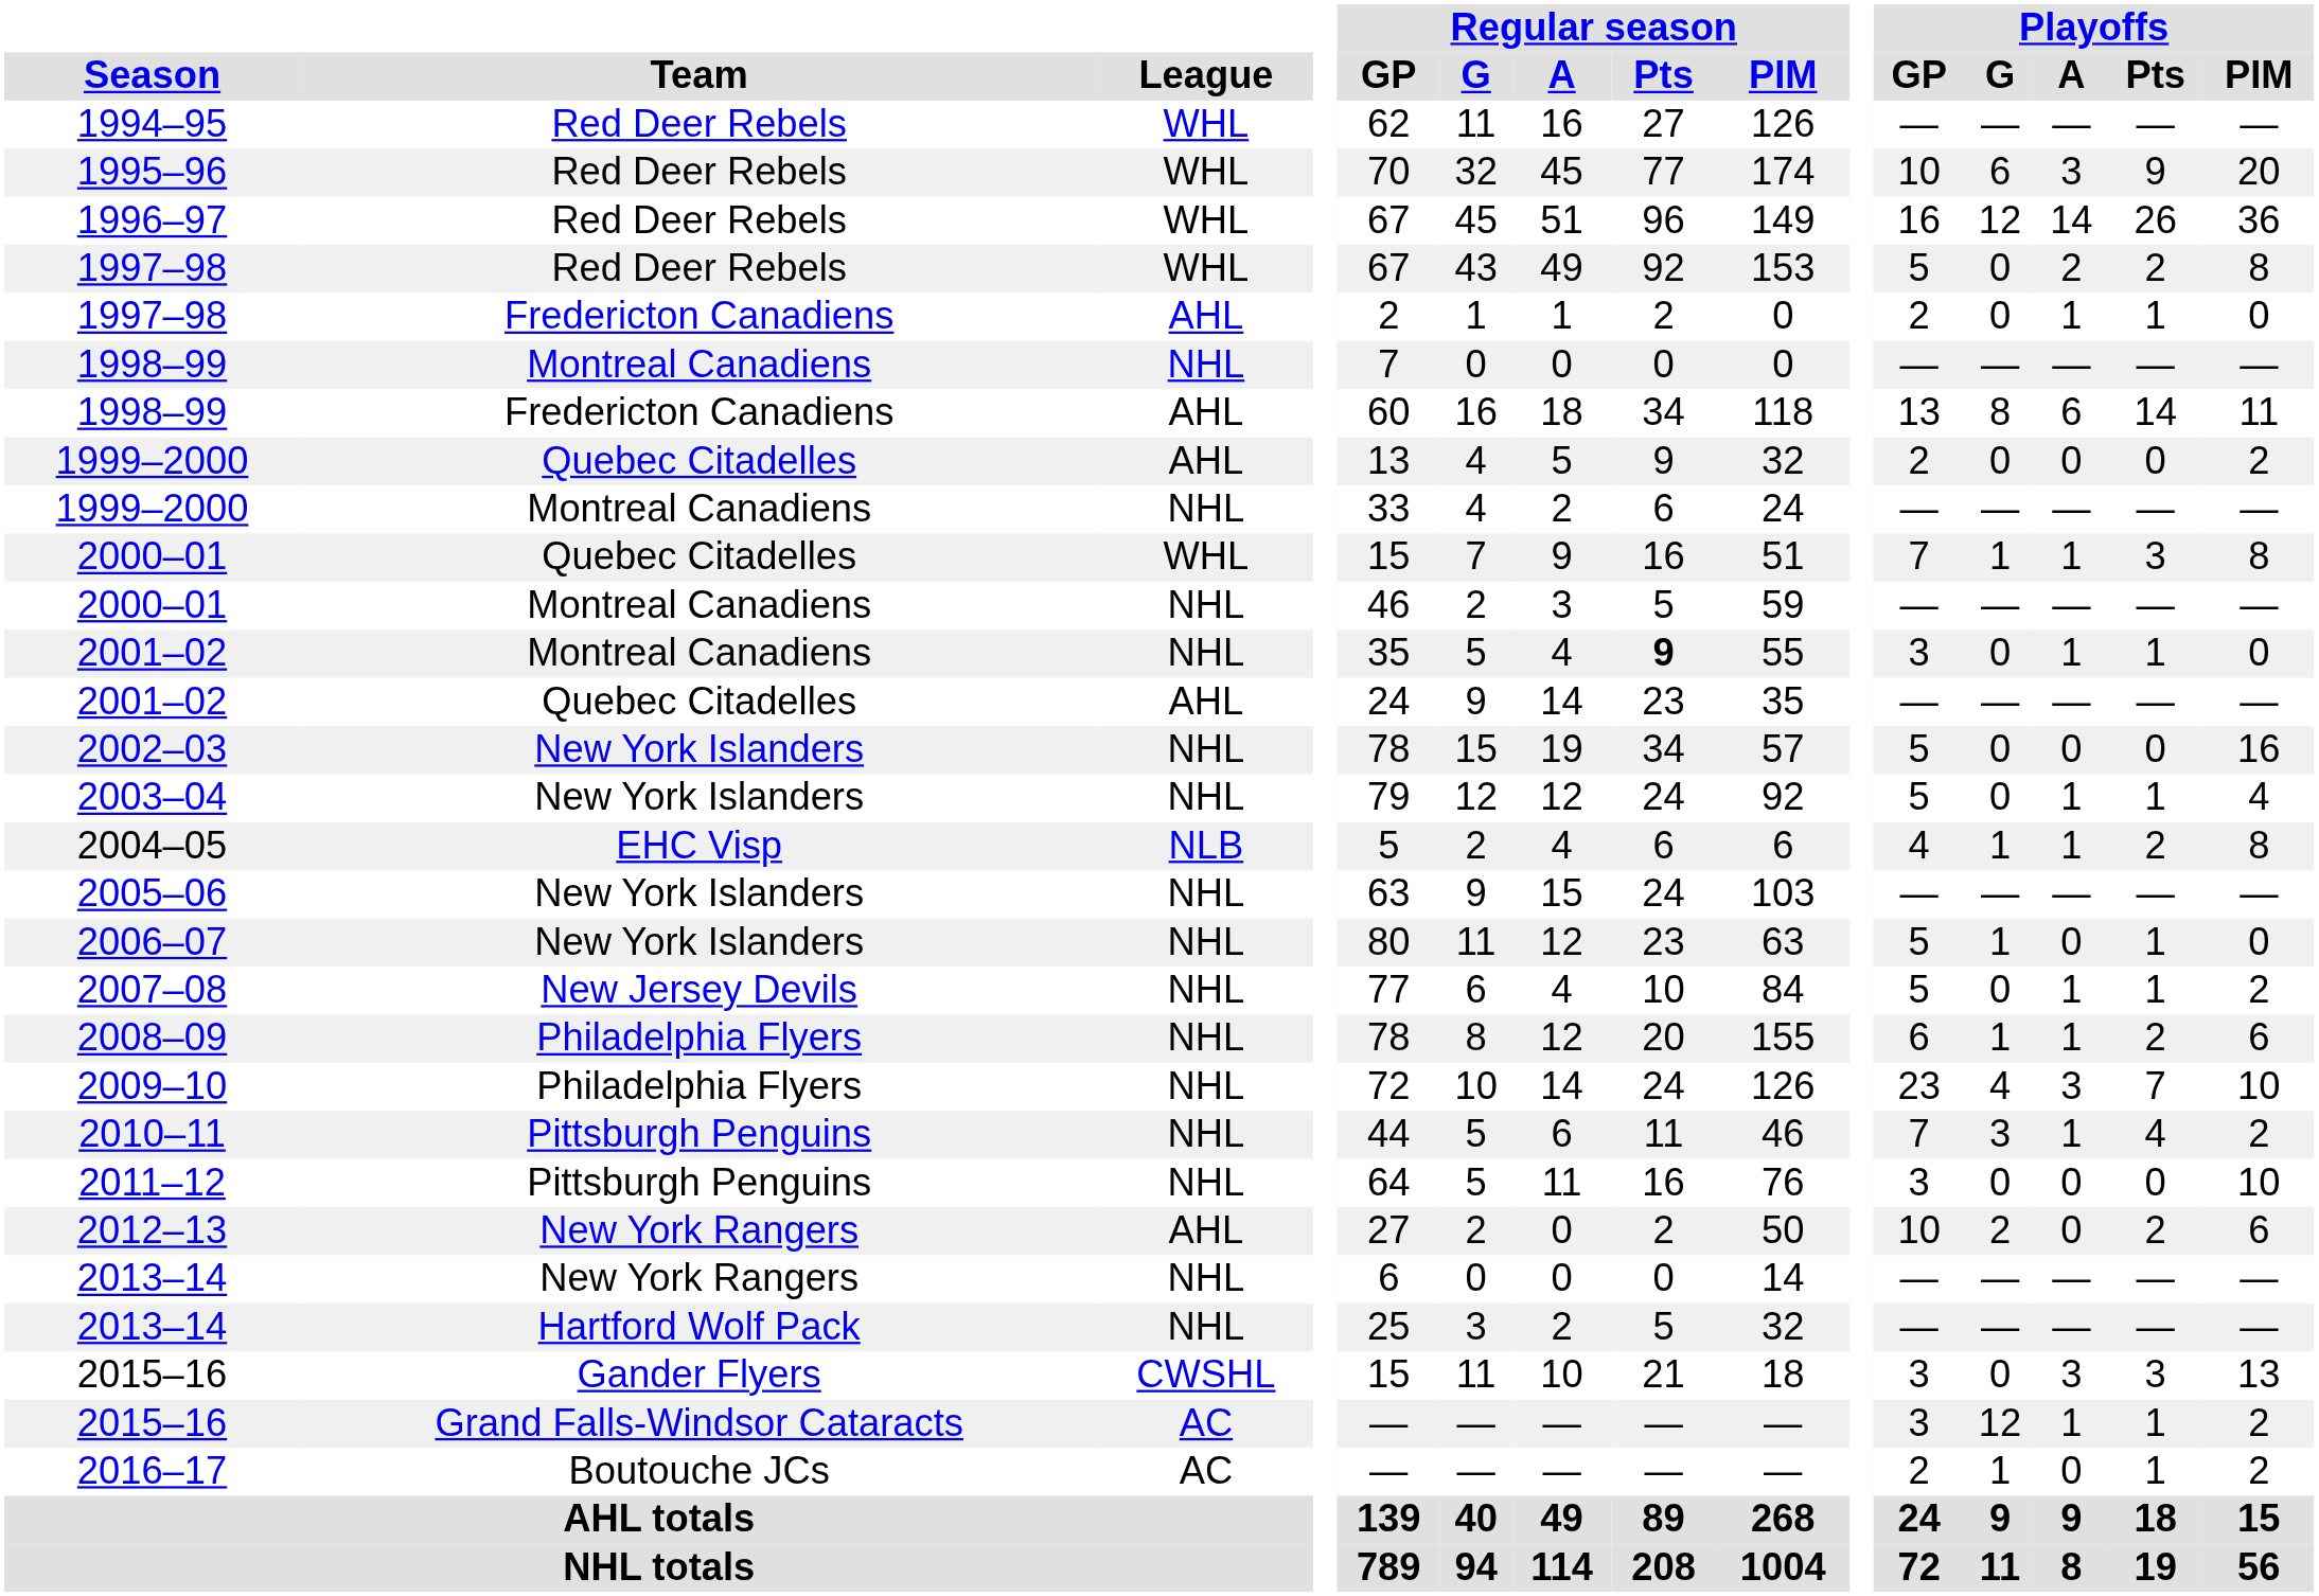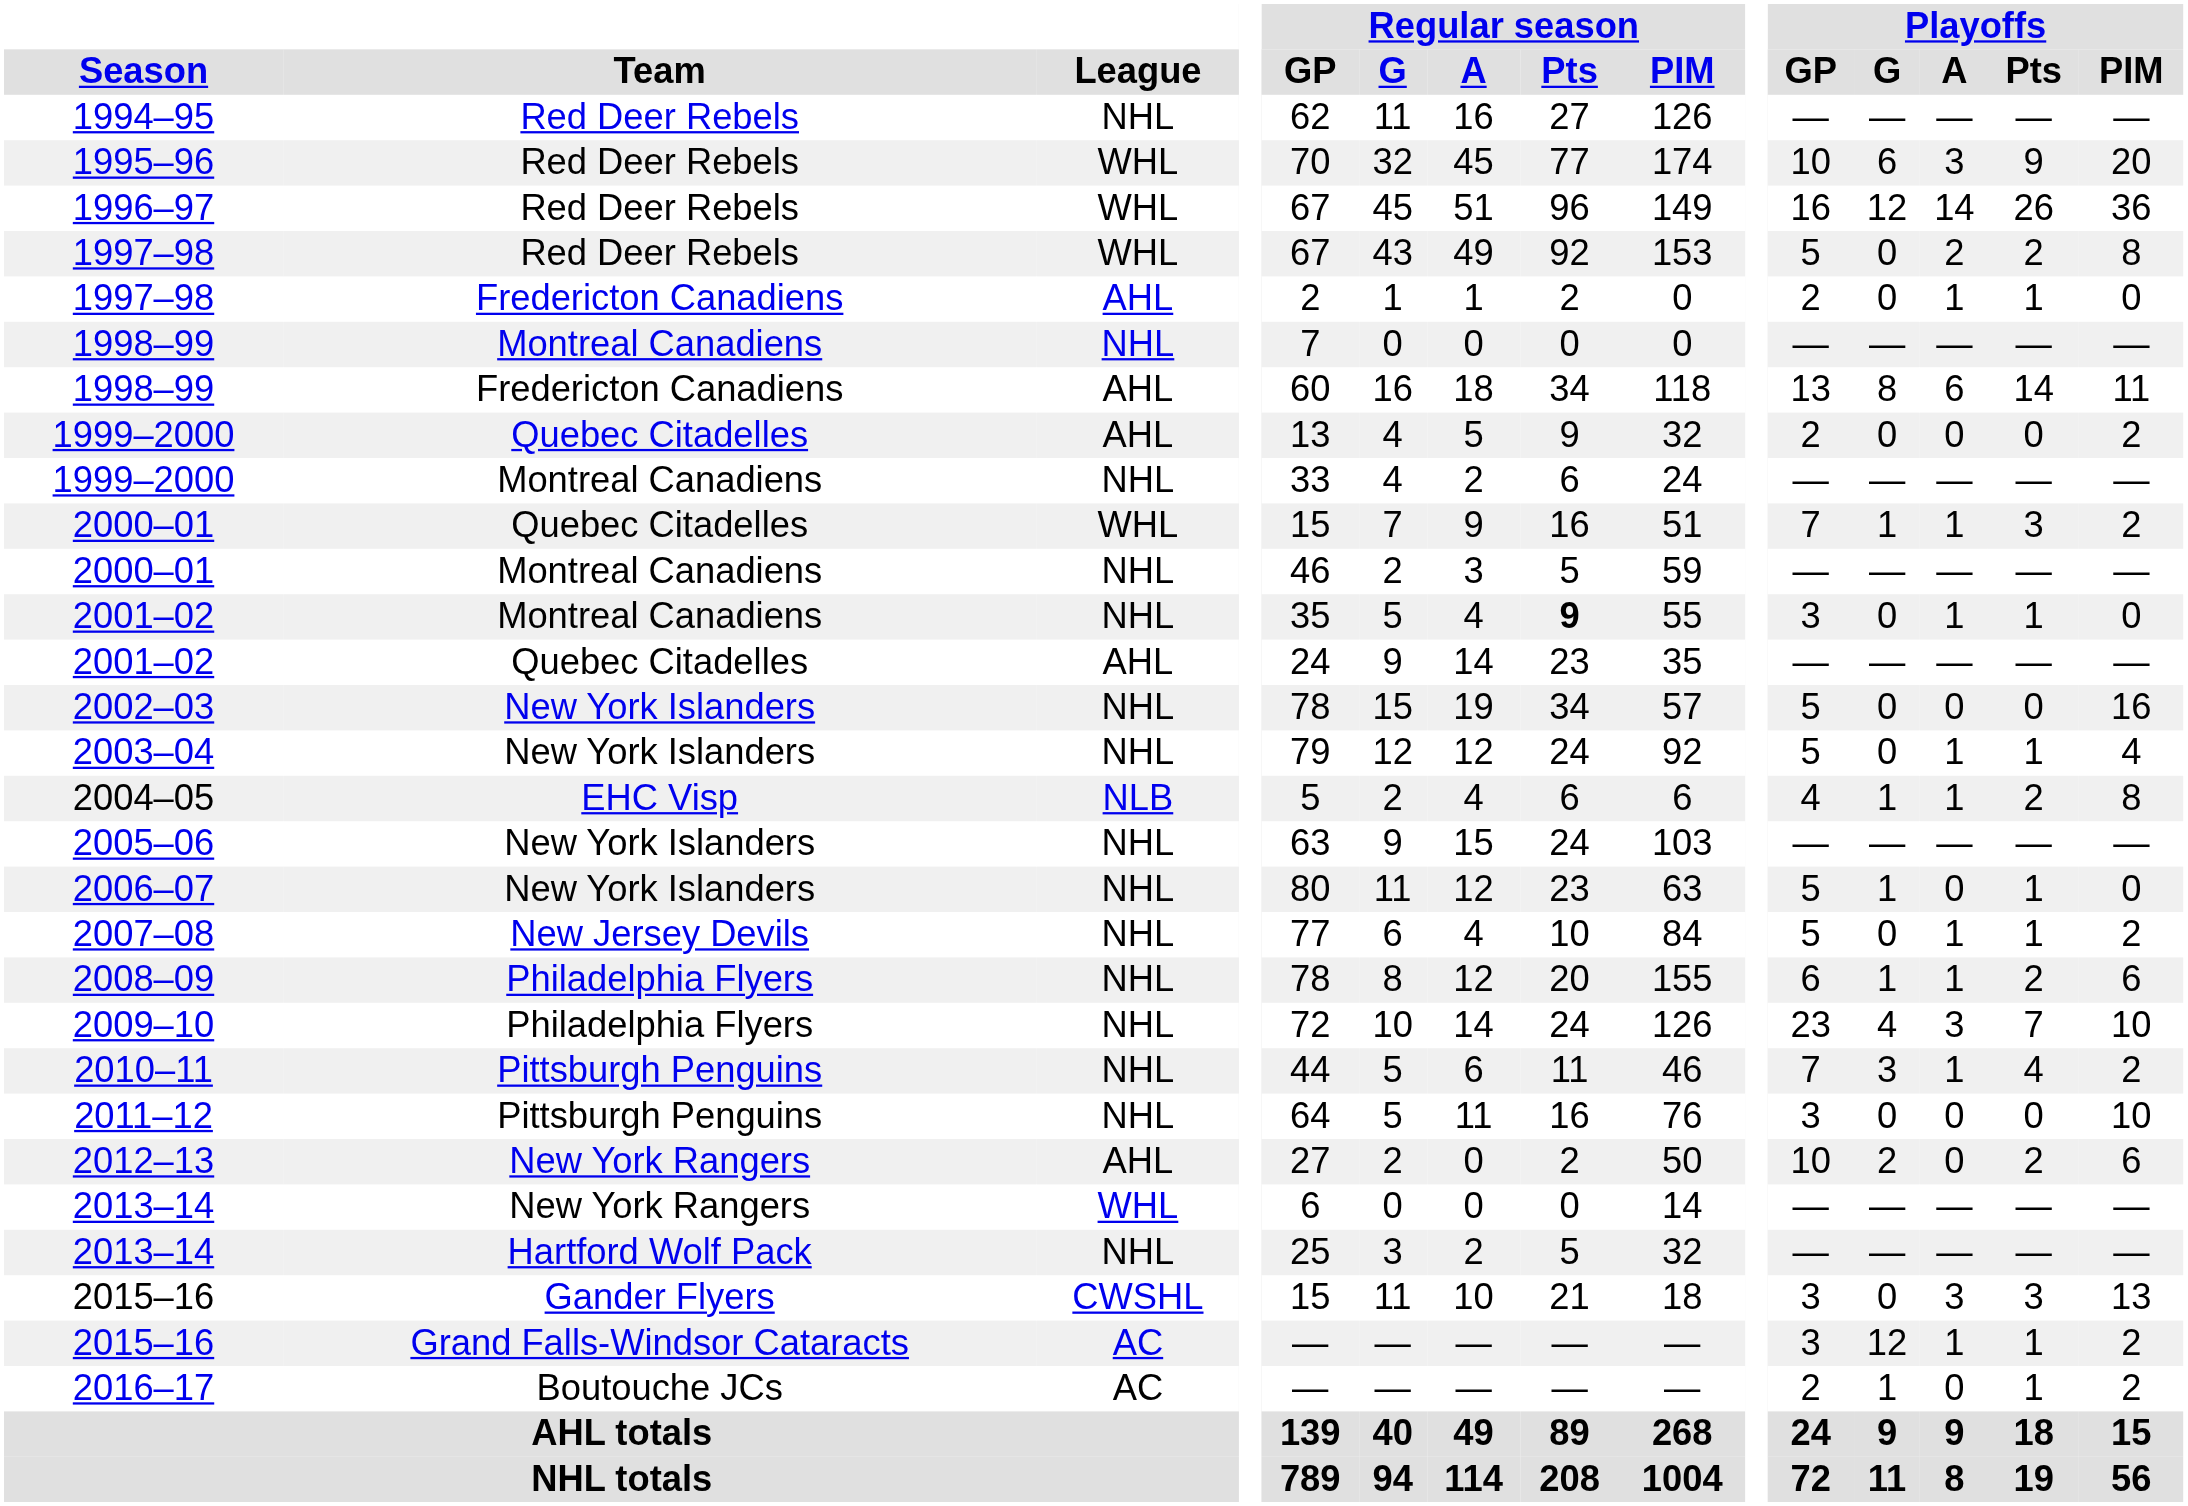 <table border="0" cellpadding="1" cellspacing="0" style="text-align:center; width:60em;">
 <tr style="background:#e0e0e0;">
 <th colspan="3"  bgcolor="#ffffff"> </th>
 <th rowspan="100" bgcolor="#ffffff"> </th>
 <th colspan="5"><a href='#'>Regular season</a></th>
 <th rowspan="100" bgcolor="#ffffff"> </th>
 <th colspan="5"><a href='#'>Playoffs</a></th>
 </tr>
 <tr style="background:#e0e0e0;">
 <th><a href='#'>Season</a></th>
 <th>Team</th>
 <th>League</th>
 <th>GP</th>
 <th><a href='#'>G</a></th>
 <th><a href='#'>A</a></th>
 <th><a href='#'>Pts</a></th>
 <th><a href='#'>PIM</a></th>
 <th>GP</th>
 <th>G</th>
 <th>A</th>
 <th>Pts</th>
 <th>PIM</th>
 </tr>
 <tr>
 <td><a href='#'>1994–95</a></td>
 <td><a href='#'>Red Deer Rebels</a></td>
-<td><a href='#'>WHL</a></td>
+<td>NHL</td>
 <td>62</td>
 <td>11</td>
 <td>16</td>
 <td>27</td>
 <td>126</td>
 <td>—</td>
 <td>—</td>
 <td>—</td>
 <td>—</td>
 <td>—</td>
 </tr>
 <tr bgcolor="#f0f0f0">
 <td><a href='#'>1995–96</a></td>
 <td>Red Deer Rebels</td>
 <td>WHL</td>
 <td>70</td>
 <td>32</td>
 <td>45</td>
 <td>77</td>
 <td>174</td>
 <td>10</td>
 <td>6</td>
 <td>3</td>
 <td>9</td>
 <td>20</td>
 </tr>
 <tr>
 <td><a href='#'>1996–97</a></td>
 <td>Red Deer Rebels</td>
 <td>WHL</td>
 <td>67</td>
 <td>45</td>
 <td>51</td>
 <td>96</td>
 <td>149</td>
 <td>16</td>
 <td>12</td>
 <td>14</td>
 <td>26</td>
 <td>36</td>
 </tr>
 <tr bgcolor="#f0f0f0">
 <td><a href='#'>1997–98</a></td>
 <td>Red Deer Rebels</td>
 <td>WHL</td>
 <td>67</td>
 <td>43</td>
 <td>49</td>
 <td>92</td>
 <td>153</td>
 <td>5</td>
 <td>0</td>
 <td>2</td>
 <td>2</td>
 <td>8</td>
 </tr>
 <tr>
 <td><a href='#'>1997–98</a></td>
 <td><a href='#'>Fredericton Canadiens</a></td>
 <td><a href='#'>AHL</a></td>
 <td>2</td>
 <td>1</td>
 <td>1</td>
 <td>2</td>
 <td>0</td>
 <td>2</td>
 <td>0</td>
 <td>1</td>
 <td>1</td>
 <td>0</td>
 </tr>
 <tr bgcolor="#f0f0f0">
 <td><a href='#'>1998–99</a></td>
 <td><a href='#'>Montreal Canadiens</a></td>
 <td><a href='#'>NHL</a></td>
 <td>7</td>
 <td>0</td>
 <td>0</td>
 <td>0</td>
 <td>0</td>
 <td>—</td>
 <td>—</td>
 <td>—</td>
 <td>—</td>
 <td>—</td>
 </tr>
 <tr>
 <td><a href='#'>1998–99</a></td>
 <td>Fredericton Canadiens</td>
 <td>AHL</td>
 <td>60</td>
 <td>16</td>
 <td>18</td>
 <td>34</td>
 <td>118</td>
 <td>13</td>
 <td>8</td>
 <td>6</td>
 <td>14</td>
 <td>11</td>
 </tr>
 <tr bgcolor="#f0f0f0">
 <td><a href='#'>1999–2000</a></td>
 <td><a href='#'>Quebec Citadelles</a></td>
 <td>AHL</td>
 <td>13</td>
 <td>4</td>
 <td>5</td>
 <td>9</td>
 <td>32</td>
 <td>2</td>
 <td>0</td>
 <td>0</td>
 <td>0</td>
 <td>2</td>
 </tr>
 <tr>
 <td><a href='#'>1999–2000</a></td>
 <td>Montreal Canadiens</td>
 <td>NHL</td>
 <td>33</td>
 <td>4</td>
 <td>2</td>
 <td>6</td>
 <td>24</td>
 <td>—</td>
 <td>—</td>
 <td>—</td>
 <td>—</td>
 <td>—</td>
 </tr>
 <tr bgcolor="#f0f0f0">
 <td><a href='#'>2000–01</a></td>
 <td>Quebec Citadelles</td>
 <td>WHL</td>
 <td>15</td>
 <td>7</td>
 <td>9</td>
 <td>16</td>
 <td>51</td>
 <td>7</td>
 <td>1</td>
 <td>1</td>
 <td>3</td>
-<td>8</td>
+<td>2</td>
 </tr>
 <tr>
 <td><a href='#'>2000–01</a></td>
 <td>Montreal Canadiens</td>
 <td>NHL</td>
 <td>46</td>
 <td>2</td>
 <td>3</td>
 <td>5</td>
 <td>59</td>
 <td>—</td>
 <td>—</td>
 <td>—</td>
 <td>—</td>
 <td>—</td>
 </tr>
 <tr bgcolor="#f0f0f0">
 <td><a href='#'>2001–02</a></td>
 <td>Montreal Canadiens</td>
 <td>NHL</td>
 <td>35</td>
 <td>5</td>
 <td>4</td>
 <td><strong>9</strong></td>
 <td>55</td>
 <td>3</td>
 <td>0</td>
 <td>1</td>
 <td>1</td>
 <td>0</td>
 </tr>
 <tr>
 <td><a href='#'>2001–02</a></td>
 <td>Quebec Citadelles</td>
 <td>AHL</td>
 <td>24</td>
 <td>9</td>
 <td>14</td>
 <td>23</td>
 <td>35</td>
 <td>—</td>
 <td>—</td>
 <td>—</td>
 <td>—</td>
 <td>—</td>
 </tr>
 <tr bgcolor="#f0f0f0">
 <td><a href='#'>2002–03</a></td>
 <td><a href='#'>New York Islanders</a></td>
 <td>NHL</td>
 <td>78</td>
 <td>15</td>
 <td>19</td>
 <td>34</td>
 <td>57</td>
 <td>5</td>
 <td>0</td>
 <td>0</td>
 <td>0</td>
 <td>16</td>
 </tr>
 <tr>
 <td><a href='#'>2003–04</a></td>
 <td>New York Islanders</td>
 <td>NHL</td>
 <td>79</td>
 <td>12</td>
 <td>12</td>
 <td>24</td>
 <td>92</td>
 <td>5</td>
 <td>0</td>
 <td>1</td>
 <td>1</td>
 <td>4</td>
 </tr>
 <tr bgcolor="#f0f0f0">
 <td>2004–05</td>
 <td><a href='#'>EHC Visp</a></td>
 <td><a href='#'>NLB</a></td>
 <td>5</td>
 <td>2</td>
 <td>4</td>
 <td>6</td>
 <td>6</td>
 <td>4</td>
 <td>1</td>
 <td>1</td>
 <td>2</td>
 <td>8</td>
 </tr>
 <tr>
 <td><a href='#'>2005–06</a></td>
 <td>New York Islanders</td>
 <td>NHL</td>
 <td>63</td>
 <td>9</td>
 <td>15</td>
 <td>24</td>
 <td>103</td>
 <td>—</td>
 <td>—</td>
 <td>—</td>
 <td>—</td>
 <td>—</td>
 </tr>
 <tr bgcolor="#f0f0f0">
 <td><a href='#'>2006–07</a></td>
 <td>New York Islanders</td>
 <td>NHL</td>
 <td>80</td>
 <td>11</td>
 <td>12</td>
 <td>23</td>
 <td>63</td>
 <td>5</td>
 <td>1</td>
 <td>0</td>
 <td>1</td>
 <td>0</td>
 </tr>
 <tr>
 <td><a href='#'>2007–08</a></td>
 <td><a href='#'>New Jersey Devils</a></td>
 <td>NHL</td>
 <td>77</td>
 <td>6</td>
 <td>4</td>
 <td>10</td>
 <td>84</td>
 <td>5</td>
 <td>0</td>
 <td>1</td>
 <td>1</td>
 <td>2</td>
 </tr>
 <tr bgcolor="#f0f0f0">
 <td><a href='#'>2008–09</a></td>
 <td><a href='#'>Philadelphia Flyers</a></td>
 <td>NHL</td>
 <td>78</td>
 <td>8</td>
 <td>12</td>
 <td>20</td>
 <td>155</td>
 <td>6</td>
 <td>1</td>
 <td>1</td>
 <td>2</td>
 <td>6</td>
 </tr>
 <tr>
 <td><a href='#'>2009–10</a></td>
 <td>Philadelphia Flyers</td>
 <td>NHL</td>
 <td>72</td>
 <td>10</td>
 <td>14</td>
 <td>24</td>
 <td>126</td>
 <td>23</td>
 <td>4</td>
 <td>3</td>
 <td>7</td>
 <td>10</td>
 </tr>
 <tr bgcolor="#f0f0f0">
 <td><a href='#'>2010–11</a></td>
 <td><a href='#'>Pittsburgh Penguins</a></td>
 <td>NHL</td>
 <td>44</td>
 <td>5</td>
 <td>6</td>
 <td>11</td>
 <td>46</td>
 <td>7</td>
 <td>3</td>
 <td>1</td>
 <td>4</td>
 <td>2</td>
 </tr>
 <tr>
 <td><a href='#'>2011–12</a></td>
 <td>Pittsburgh Penguins</td>
 <td>NHL</td>
 <td>64</td>
 <td>5</td>
 <td>11</td>
 <td>16</td>
 <td>76</td>
 <td>3</td>
 <td>0</td>
 <td>0</td>
 <td>0</td>
 <td>10</td>
 </tr>
 <tr bgcolor="#f0f0f0">
 <td><a href='#'>2012–13</a></td>
 <td><a href='#'>New York Rangers</a></td>
 <td>AHL</td>
 <td>27</td>
 <td>2</td>
 <td>0</td>
 <td>2</td>
 <td>50</td>
 <td>10</td>
 <td>2</td>
 <td>0</td>
 <td>2</td>
 <td>6</td>
 </tr>
 <tr>
 <td><a href='#'>2013–14</a></td>
 <td>New York Rangers</td>
-<td>NHL</td>
+<td><a href='#'>WHL</a></td>
 <td>6</td>
 <td>0</td>
 <td>0</td>
 <td>0</td>
 <td>14</td>
 <td>—</td>
 <td>—</td>
 <td>—</td>
 <td>—</td>
 <td>—</td>
 </tr>
 <tr bgcolor="#f0f0f0">
 <td><a href='#'>2013–14</a></td>
 <td><a href='#'>Hartford Wolf Pack</a></td>
 <td>NHL</td>
 <td>25</td>
 <td>3</td>
 <td>2</td>
 <td>5</td>
 <td>32</td>
 <td>—</td>
 <td>—</td>
 <td>—</td>
 <td>—</td>
 <td>—</td>
 </tr>
 <tr>
 <td>2015–16</td>
 <td><a href='#'>Gander Flyers</a></td>
 <td><a href='#'>CWSHL</a></td>
 <td>15</td>
 <td>11</td>
 <td>10</td>
 <td>21</td>
 <td>18</td>
 <td>3</td>
 <td>0</td>
 <td>3</td>
 <td>3</td>
 <td>13</td>
 </tr>
 <tr bgcolor="#f0f0f0">
 <td><a href='#'>2015–16</a></td>
 <td><a href='#'>Grand Falls-Windsor Cataracts</a></td>
 <td><a href='#'>AC</a></td>
 <td>—</td>
 <td>—</td>
 <td>—</td>
 <td>—</td>
 <td>—</td>
 <td>3</td>
 <td>12</td>
 <td>1</td>
 <td>1</td>
 <td>2</td>
 </tr>
 <tr>
 <td><a href='#'>2016–17</a></td>
 <td>Boutouche JCs</td>
 <td>AC</td>
 <td>—</td>
 <td>—</td>
 <td>—</td>
 <td>—</td>
 <td>—</td>
 <td>2</td>
 <td>1</td>
 <td>0</td>
 <td>1</td>
 <td>2</td>
 </tr>
 <tr bgcolor="#e0e0e0">
 <th colspan="3">AHL totals</th>
 <th>139</th>
 <th>40</th>
 <th>49</th>
 <th>89</th>
 <th>268</th>
 <th>24</th>
 <th>9</th>
 <th>9</th>
 <th>18</th>
 <th>15</th>
 </tr>
 <tr bgcolor="#e0e0e0">
 <th colspan="3">NHL totals</th>
 <th>789</th>
 <th>94</th>
 <th>114</th>
 <th>208</th>
 <th>1004</th>
 <th>72</th>
 <th>11</th>
 <th>8</th>
 <th>19</th>
 <th>56</th>
 </tr>
 </table>
